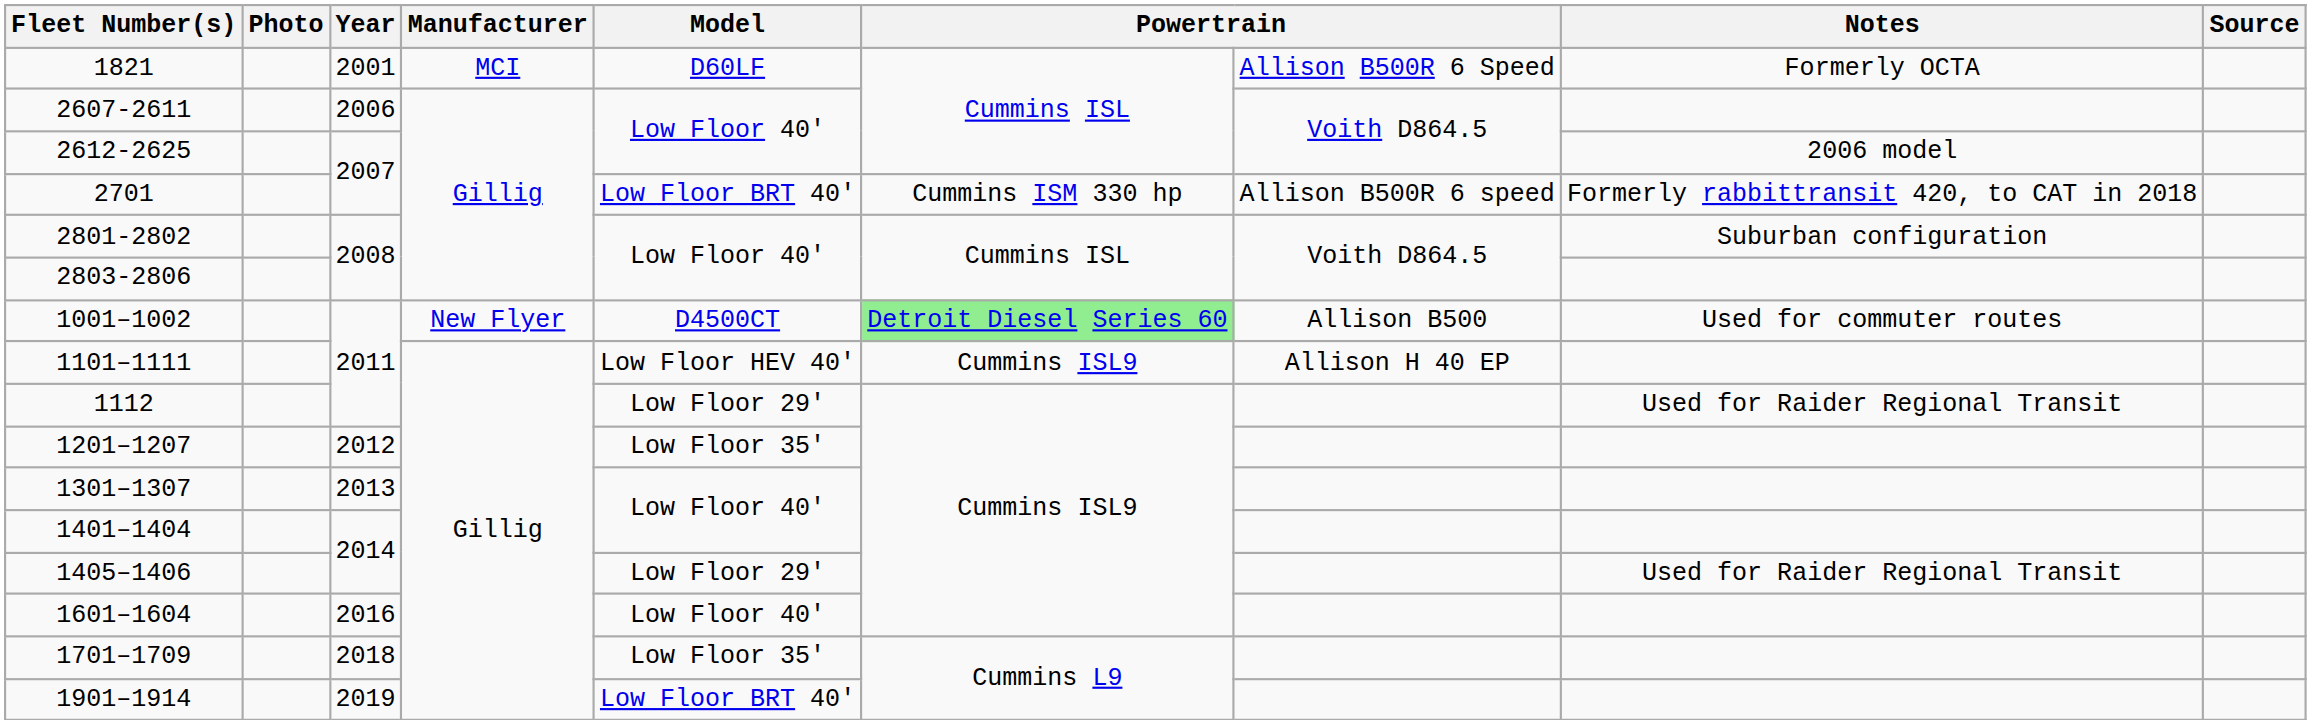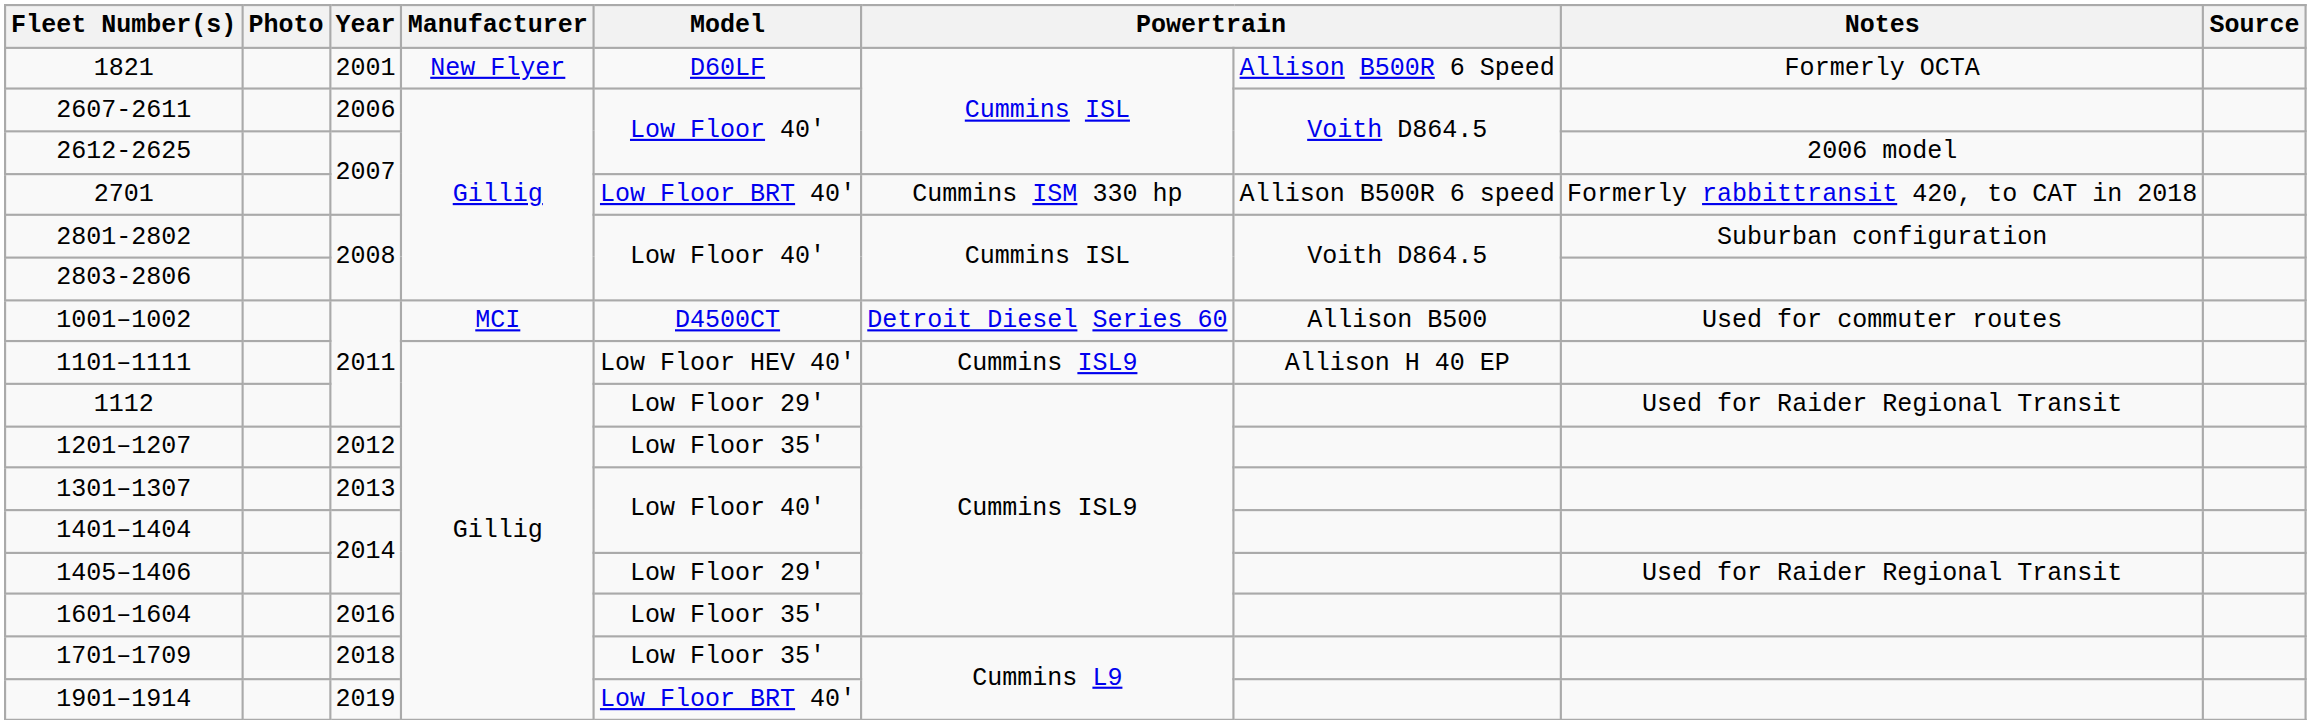 <table class="wikitable" style="font-size:90%;border:1px;">
 <tr>
 <th>Fleet Number(s)</th>
 <th>Photo</th>
 <th>Year</th>
 <th>Manufacturer</th>
 <th>Model</th>
 <th colspan="2">Powertrain</th>
 <th>Notes</th>
 <th>Source</th>
 </tr>
 <tr align="center">
 <td>1821</td>
 <td></td>
 <td>2001</td>
-<td><a href='#'>MCI</a></td>
+<td><a href='#'>New Flyer</a></td>
 <td><a href='#'>D60LF</a></td>
 <td rowspan="3"><a href='#'>Cummins</a> <a href='#'>ISL</a></td>
 <td><a href='#'>Allison</a> <a href='#'>B500R</a> 6 Speed</td>
 <td>Formerly OCTA</td>
 <td></td>
 </tr>
 <tr align="center">
 <td>2607-2611</td>
 <td></td>
 <td>2006</td>
 <td rowspan="5"><a href='#'>Gillig</a></td>
 <td rowspan="2"><a href='#'>Low Floor</a> 40'</td>
 <td rowspan="2"><a href='#'>Voith</a> D864.5</td>
 <td></td>
 <td></td>
 </tr>
 <tr align="center">
 <td>2612-2625</td>
 <td></td>
 <td rowspan="2">2007</td>
 <td>2006 model</td>
 <td></td>
 </tr>
 <tr align="center">
 <td>2701</td>
 <td></td>
 <td><a href='#'>Low Floor BRT</a> 40'</td>
 <td>Cummins <a href='#'>ISM</a> 330 hp</td>
 <td>Allison B500R 6 speed</td>
 <td>Formerly <a href='#'>rabbittransit</a> 420, to CAT in 2018</td>
 <td></td>
 </tr>
 <tr align="center">
 <td>2801-2802</td>
 <td></td>
 <td rowspan="2">2008</td>
 <td rowspan="2">Low Floor 40'</td>
 <td rowspan="2">Cummins ISL</td>
 <td rowspan="2">Voith D864.5</td>
 <td>Suburban configuration</td>
 <td></td>
 </tr>
 <tr align="center">
 <td>2803-2806</td>
 <td></td>
 <td></td>
 <td></td>
 </tr>
 <tr align="center">
 <td>1001–1002</td>
 <td></td>
 <td rowspan="3">2011</td>
-<td><a href='#'>New Flyer</a></td>
+<td><a href='#'>MCI</a></td>
 <td><a href='#'>D4500CT</a></td>
-<td style="background: lightgreen;"><a href='#'>Detroit Diesel</a> <a href='#'>Series 60</a></td>
+<td><a href='#'>Detroit Diesel</a> <a href='#'>Series 60</a></td>
 <td>Allison B500</td>
 <td>Used for commuter routes</td>
 <td></td>
 </tr>
 <tr align="center">
 <td>1101–1111</td>
 <td></td>
 <td rowspan="9">Gillig</td>
 <td>Low Floor HEV 40'</td>
 <td>Cummins <a href='#'>ISL9</a></td>
 <td>Allison H 40 EP</td>
 <td></td>
 <td></td>
 </tr>
 <tr align="center">
 <td>1112</td>
 <td></td>
 <td>Low Floor 29'</td>
 <td rowspan="6">Cummins ISL9</td>
 <td></td>
 <td>Used for Raider Regional Transit</td>
 <td></td>
 </tr>
 <tr align="center">
 <td>1201–1207</td>
 <td></td>
 <td>2012</td>
 <td>Low Floor 35'</td>
 <td></td>
 <td></td>
 <td></td>
 </tr>
 <tr align="center">
 <td>1301–1307</td>
 <td></td>
 <td>2013</td>
 <td rowspan="2">Low Floor 40'</td>
 <td></td>
 <td></td>
 <td></td>
 </tr>
 <tr align="center">
 <td>1401–1404</td>
 <td></td>
 <td rowspan="2">2014</td>
 <td></td>
 <td></td>
 <td></td>
 </tr>
 <tr align="center">
 <td>1405–1406</td>
 <td></td>
 <td>Low Floor 29'</td>
 <td></td>
 <td>Used for Raider Regional Transit</td>
 <td></td>
 </tr>
 <tr align="center">
 <td>1601–1604</td>
 <td></td>
 <td>2016</td>
-<td>Low Floor 40'</td>
+<td>Low Floor 35'</td>
 <td></td>
 <td></td>
 <td></td>
 </tr>
 <tr align="center">
 <td>1701–1709</td>
 <td></td>
 <td>2018</td>
 <td>Low Floor 35'</td>
 <td rowspan="2">Cummins <a href='#'>L9</a></td>
 <td></td>
 <td></td>
 <td></td>
 </tr>
 <tr align="center">
 <td>1901–1914</td>
 <td></td>
 <td>2019</td>
 <td><a href='#'>Low Floor BRT</a> 40'</td>
 <td></td>
 <td></td>
 <td></td>
 </tr>
 <tr align="center">
 </tr>
 </table>
